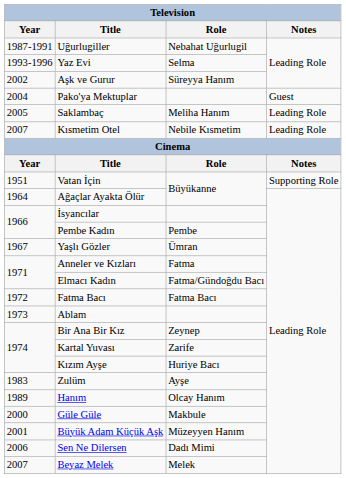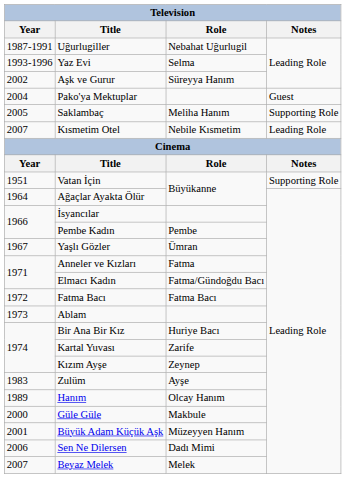 <table class="wikitable">
 <tr>
 <th colspan="4" style="background:LightSteelBlue">Television</th>
 </tr>
 <tr>
 <th>Year</th>
 <th>Title</th>
 <th>Role</th>
 <th>Notes</th>
 </tr>
 <tr>
 <td>1987-1991</td>
 <td>Uğurlugiller</td>
 <td>Nebahat Uğurlugil</td>
 <td rowspan="3">Leading Role</td>
 </tr>
 <tr>
 <td>1993-1996</td>
 <td>Yaz Evi</td>
 <td>Selma</td>
 </tr>
 <tr>
 <td>2002</td>
 <td>Aşk ve Gurur</td>
 <td>Süreyya Hanım</td>
 </tr>
 <tr>
 <td>2004</td>
 <td>Pako'ya Mektuplar</td>
 <td></td>
 <td>Guest</td>
 </tr>
 <tr>
 <td>2005</td>
 <td>Saklambaç</td>
 <td>Meliha Hanım</td>
-<td>Leading Role</td>
+<td>Supporting Role</td>
 </tr>
 <tr>
 <td>2007</td>
 <td>Kısmetim Otel</td>
 <td>Nebile Kısmetim</td>
 <td>Leading Role</td>
 </tr>
 <tr>
 <th colspan="4" style="background:LightSteelBlue">Cinema</th>
 </tr>
 <tr>
 <th>Year</th>
 <th>Title</th>
 <th>Role</th>
 <th>Notes</th>
 </tr>
 <tr>
 <td>1951</td>
 <td>Vatan İçin</td>
 <td rowspan="2">Büyükanne</td>
 <td>Supporting Role</td>
 </tr>
 <tr>
 <td>1964</td>
 <td>Ağaçlar Ayakta Ölür</td>
 <td rowspan="17">Leading Role</td>
 </tr>
 <tr>
 <td rowspan="2">1966</td>
 <td>İsyancılar</td>
 <td></td>
 </tr>
 <tr>
 <td>Pembe Kadın</td>
 <td>Pembe</td>
 </tr>
 <tr>
 <td>1967</td>
 <td>Yaşlı Gözler</td>
 <td>Ümran</td>
 </tr>
 <tr>
 <td rowspan="2">1971</td>
 <td>Anneler ve Kızları</td>
 <td>Fatma</td>
 </tr>
 <tr>
 <td>Elmacı Kadın</td>
 <td>Fatma/Gündoğdu   Bacı</td>
 </tr>
 <tr>
 <td>1972</td>
 <td>Fatma Bacı</td>
 <td>Fatma Bacı</td>
 </tr>
 <tr>
 <td>1973</td>
 <td>Ablam</td>
 <td></td>
 </tr>
 <tr>
 <td rowspan="3">1974</td>
 <td>Bir Ana Bir Kız</td>
-<td>Zeynep</td>
+<td>Huriye Bacı</td>
 </tr>
 <tr>
 <td>Kartal Yuvası</td>
 <td>Zarife</td>
 </tr>
 <tr>
 <td>Kızım Ayşe</td>
-<td>Huriye Bacı</td>
+<td>Zeynep</td>
 </tr>
 <tr>
 <td>1983</td>
 <td>Zulüm</td>
 <td>Ayşe</td>
 </tr>
 <tr>
 <td>1989</td>
 <td><a href='#'>Hanım</a></td>
 <td>Olcay Hanım</td>
 </tr>
 <tr>
 <td>2000</td>
 <td><a href='#'>Güle Güle</a></td>
 <td>Makbule</td>
 </tr>
 <tr>
 <td>2001</td>
 <td><a href='#'>Büyük Adam Küçük Aşk</a></td>
 <td>Müzeyyen Hanım</td>
 </tr>
 <tr>
 <td>2006</td>
 <td><a href='#'>Sen Ne Dilersen</a></td>
 <td>Dadı Mimi</td>
 </tr>
 <tr>
 <td>2007</td>
 <td><a href='#'>Beyaz Melek</a></td>
 <td>Melek</td>
 </tr>
 </table>
